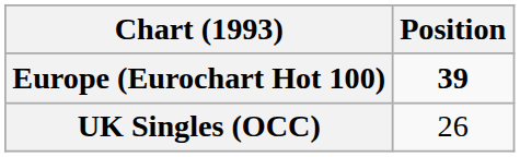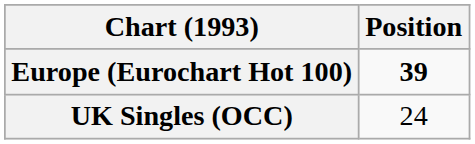 <table class="wikitable plainrowheaders" style="text-align:center">
 <tr>
 <th scope="col">Chart (1993)</th>
 <th scope="col">Position</th>
 </tr>
 <tr>
 <th scope="row">Europe (Eurochart Hot 100)</th>
 <td><strong>39</strong></td>
 </tr>
 <tr>
 <th scope="row">UK Singles (OCC)</th>
-<td>26</td>
+<td>24</td>
 </tr>
 </table>
